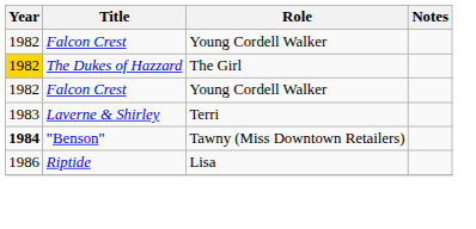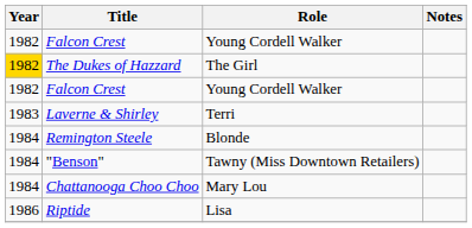 <table class="wikitable sortable">
 <tr>
 <th>Year</th>
 <th>Title</th>
 <th>Role</th>
 <th class="unsortable">Notes</th>
 </tr>
 <tr>
 <td>1982</td>
 <td><em><a href='#'>Falcon Crest</a></em></td>
 <td>Young Cordell Walker</td>
 <td></td>
 </tr>
 <tr>
 <td style="background: gold;">1982</td>
 <td><em><a href='#'>The Dukes of Hazzard </a></em></td>
 <td>The Girl</td>
 <td></td>
 </tr>
 <tr>
 <td>1982</td>
 <td><em><a href='#'>Falcon Crest</a></em></td>
 <td>Young Cordell Walker</td>
 <td></td>
 </tr>
 <tr>
 <td>1983</td>
 <td><em><a href='#'>Laverne & Shirley</a></em></td>
 <td>Terri</td>
 <td></td>
 </tr>
 <tr>
-<td><strong>1984</strong></td>
+<td>1984</td>
+<td><em><a href='#'>Remington Steele</a></em></td>
+<td>Blonde</td>
+<td></td>
+</tr>
+<tr>
+<td>1984</td>
 <td>"<a href='#'>Benson</a>"</td>
 <td>Tawny (Miss Downtown Retailers)</td>
+<td></td>
+</tr>
+<tr>
+<td>1984</td>
+<td><em><a href='#'>Chattanooga Choo Choo</a></em></td>
+<td>Mary Lou</td>
 <td></td>
 </tr>
 <tr>
 <td>1986</td>
 <td><em><a href='#'>Riptide</a></em></td>
 <td>Lisa</td>
 <td></td>
 </tr>
 <tr>
 </tr>
 </table>
